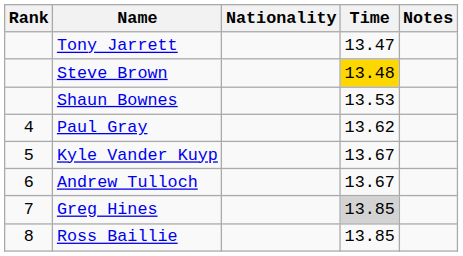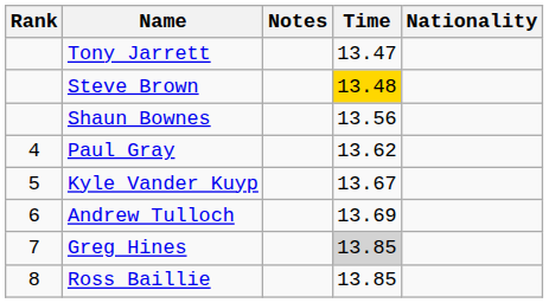 <table class="wikitable sortable" style="text-align:center">
 <tr>
 <th>Rank</th>
 <th>Name</th>
+<th>Notes</th>
+<th>Time</th>
 <th>Nationality</th>
-<th>Time</th>
-<th>Notes</th>
 </tr>
 <tr>
 <td></td>
 <td align=left><a href='#'>Tony Jarrett</a></td>
+<td></td>
+<td>13.47</td>
 <td align=left></td>
-<td>13.47</td>
-<td></td>
 </tr>
 <tr>
 <td></td>
 <td align=left><a href='#'>Steve Brown</a></td>
+<td></td>
+<td style="background: gold;">13.48</td>
 <td align=left></td>
-<td style="background: gold;">13.48</td>
-<td></td>
 </tr>
 <tr>
 <td></td>
 <td align=left><a href='#'>Shaun Bownes</a></td>
+<td></td>
+<td>13.56</td>
 <td align=left></td>
-<td>13.53</td>
-<td></td>
 </tr>
 <tr>
 <td>4</td>
 <td align=left><a href='#'>Paul Gray</a></td>
+<td></td>
+<td>13.62</td>
 <td align=left></td>
-<td>13.62</td>
-<td></td>
 </tr>
 <tr>
 <td>5</td>
 <td align=left><a href='#'>Kyle Vander Kuyp</a></td>
+<td></td>
+<td>13.67</td>
 <td align=left></td>
-<td>13.67</td>
-<td></td>
 </tr>
 <tr>
 <td>6</td>
 <td align=left><a href='#'>Andrew Tulloch</a></td>
+<td></td>
+<td>13.69</td>
 <td align=left></td>
-<td>13.67</td>
-<td></td>
 </tr>
 <tr>
 <td>7</td>
 <td align=left><a href='#'>Greg Hines</a></td>
+<td></td>
+<td style="background: lightgrey;">13.85</td>
 <td align=left></td>
-<td style="background: lightgrey;">13.85</td>
-<td></td>
 </tr>
 <tr>
 <td>8</td>
 <td align=left><a href='#'>Ross Baillie</a></td>
+<td></td>
+<td>13.85</td>
 <td align=left></td>
-<td>13.85</td>
-<td></td>
 </tr>
 </table>
